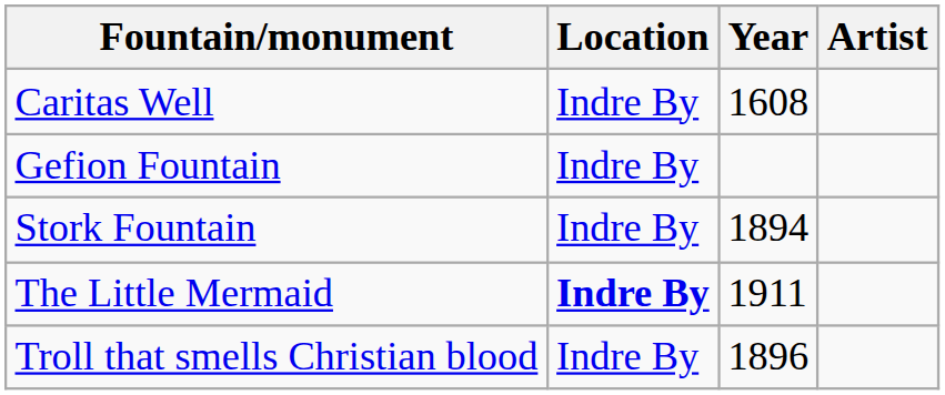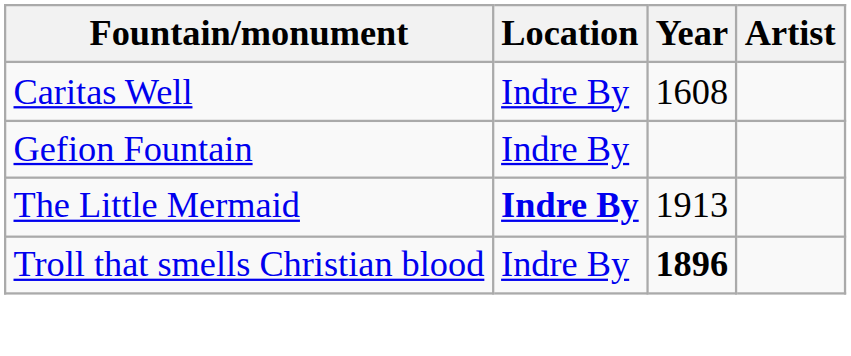 <table class="wikitable" border="1">
 <tr>
 <th header 1>Fountain/monument</th>
 <th header 2>Location</th>
 <th header 3>Year</th>
 <th header 4>Artist</th>
 </tr>
 <tr>
 <td row 1, cell 1><a href='#'>Caritas Well</a></td>
 <td row 1, cell 2><a href='#'>Indre By</a></td>
 <td row 1, cell 3>1608</td>
 <td row 1, cell 4></td>
 </tr>
 <tr>
 <td row 2, cell 1><a href='#'>Gefion Fountain</a></td>
 <td row 2, cell 2><a href='#'>Indre By</a></td>
 <td row 2, cell 3></td>
 <td row 2, cell 4></td>
 </tr>
 <tr>
-<td row 3, cell 1><a href='#'>Stork Fountain</a></td>
-<td row 3, cell 2><a href='#'>Indre By</a></td>
-<td row 3, cell 3>1894</td>
-<td row 3, cell 4></td>
-</tr>
-<tr>
 <td row 4, cell 1><a href='#'>The Little Mermaid</a></td>
 <td row 4, cell 2><strong><a href='#'>Indre By</a></strong></td>
-<td row 4, cell 3>1911</td>
+<td row 4, cell 3>1913</td>
 <td row 4, cell 4></td>
 </tr>
 <tr>
 <td row 4, cell 1><a href='#'>Troll that smells Christian blood</a></td>
 <td row 4, cell 2><a href='#'>Indre By</a></td>
-<td row 4, cell 3>1896</td>
+<td row 4, cell 3><strong>1896</strong></td>
 <td row 4, cell 4></td>
 </tr>
 </table>
